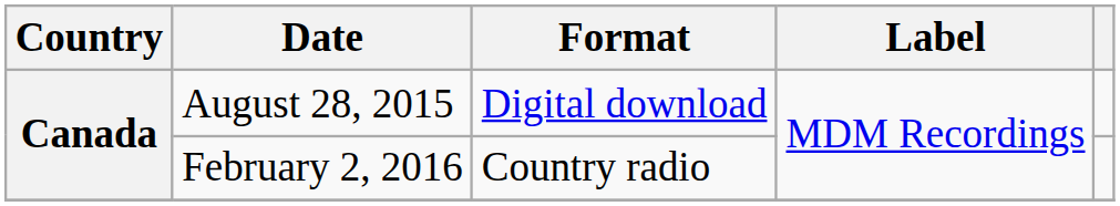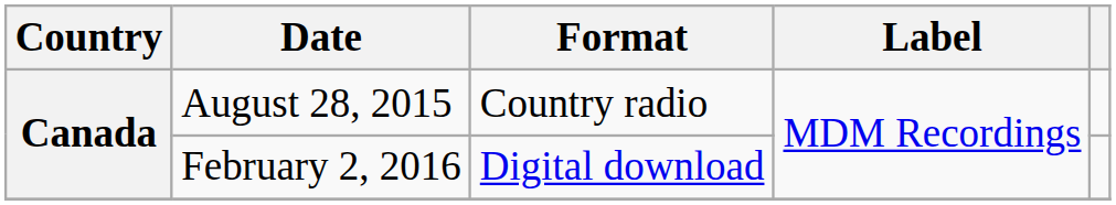 <table class="wikitable plainrowheaders">
 <tr>
 <th>Country</th>
 <th>Date</th>
 <th>Format</th>
 <th>Label</th>
 <th></th>
 </tr>
 <tr>
 <th scope="row" rowspan="2">Canada</th>
 <td>August 28, 2015</td>
-<td><a href='#'>Digital download</a> </td>
+<td>Country radio</td>
 <td rowspan="2"><a href='#'>MDM Recordings</a></td>
 <td></td>
 </tr>
 <tr>
 <td>February 2, 2016</td>
-<td>Country radio</td>
+<td><a href='#'>Digital download</a> </td>
 <td></td>
 </tr>
 <tr>
 </tr>
 </table>
